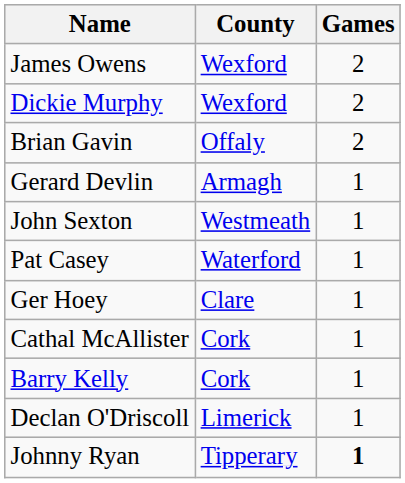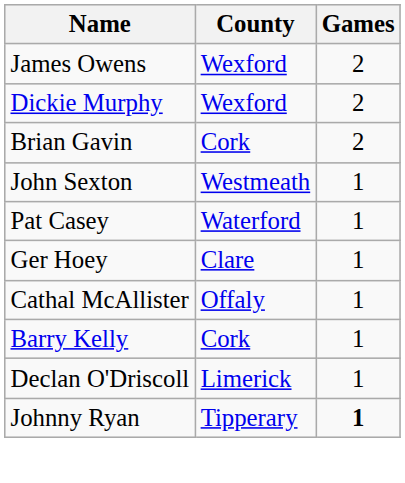 <table class="wikitable sortable">
 <tr>
 <th>Name</th>
 <th>County</th>
 <th>Games</th>
 </tr>
 <tr>
 <td>James Owens</td>
 <td><a href='#'>Wexford</a></td>
 <td align="center">2</td>
 </tr>
 <tr>
 <td><a href='#'>Dickie Murphy</a></td>
 <td><a href='#'>Wexford</a></td>
 <td align="center">2</td>
 </tr>
 <tr>
 <td>Brian Gavin</td>
-<td><a href='#'>Offaly</a></td>
+<td><a href='#'>Cork</a></td>
 <td align="center">2</td>
-</tr>
-<tr>
-<td>Gerard Devlin</td>
-<td><a href='#'>Armagh</a></td>
-<td align="center">1</td>
 </tr>
 <tr>
 <td>John Sexton</td>
 <td><a href='#'>Westmeath</a></td>
 <td align="center">1</td>
 </tr>
 <tr>
 <td>Pat Casey</td>
 <td><a href='#'>Waterford</a></td>
 <td align="center">1</td>
 </tr>
 <tr>
 <td>Ger Hoey</td>
 <td><a href='#'>Clare</a></td>
 <td align="center">1</td>
 </tr>
 <tr>
 <td>Cathal McAllister</td>
-<td><a href='#'>Cork</a></td>
+<td><a href='#'>Offaly</a></td>
 <td align="center">1</td>
 </tr>
 <tr>
 <td><a href='#'>Barry Kelly</a></td>
 <td><a href='#'>Cork</a></td>
 <td align="center">1</td>
 </tr>
 <tr>
 <td>Declan O'Driscoll</td>
 <td><a href='#'>Limerick</a></td>
 <td align="center">1</td>
 </tr>
 <tr>
 <td>Johnny Ryan</td>
 <td><a href='#'>Tipperary</a></td>
 <td align="center"><strong>1</strong></td>
 </tr>
 </table>
